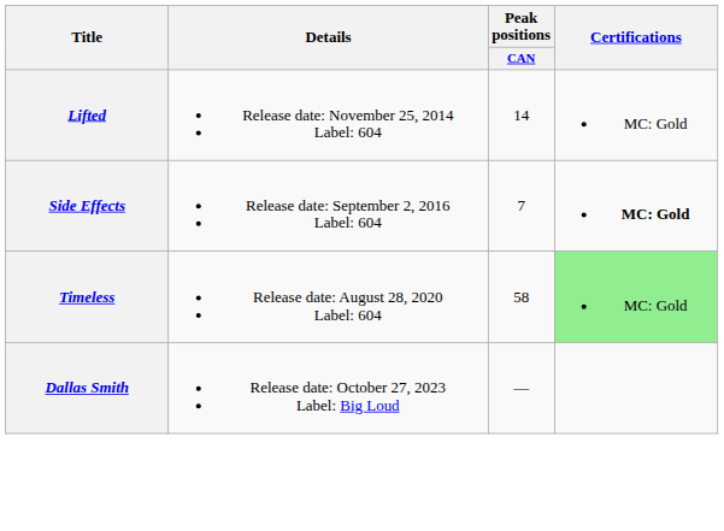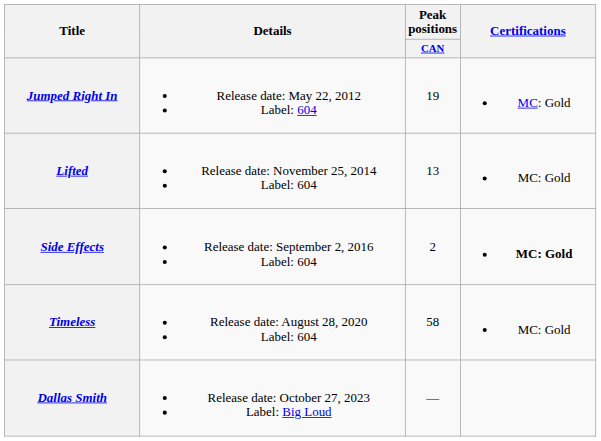 <table class="wikitable plainrowheaders" style="text-align:center;">
 <tr>
 <th rowspan="2" style="width:10em;">Title</th>
 <th rowspan="2" style="width:20em;">Details</th>
 <th>Peak positions</th>
 <th rowspan="2" style="width:10em;"><a href='#'>Certifications</a></th>
 </tr>
 <tr style="font-size:smaller;">
 <th style="width:4em;"><a href='#'>CAN</a><br></th>
 </tr>
 <tr>
+<th scope="row"><em><a href='#'>Jumped Right In</a></em></th>
+<td><br><ul><li>Release date: May 22, 2012</li><li>Label: <a href='#'>604</a></li></ul></td>
+<td>19</td>
+<td><br><ul><li><a href='#'>MC</a>: Gold</li></ul></td>
+</tr>
+<tr>
 <th scope="row"><em><a href='#'>Lifted</a></em></th>
 <td><br><ul><li>Release date: November 25, 2014</li><li>Label: 604</li></ul></td>
-<td>14</td>
+<td>13</td>
 <td><br><ul><li>MC: Gold</li></ul></td>
 </tr>
 <tr>
 <th scope="row"><em><a href='#'>Side Effects</a></em></th>
 <td><br><ul><li>Release date: September 2, 2016</li><li>Label: 604</li></ul></td>
-<td>7</td>
+<td>2</td>
 <td><strong><br><ul><li>MC: Gold</li></ul></strong></td>
 </tr>
 <tr>
 <th scope="row"><em><a href='#'>Timeless</a></em></th>
 <td><br><ul><li>Release date: August 28, 2020</li><li>Label: 604</li></ul></td>
 <td>58</td>
-<td style="background: lightgreen;"><br><ul><li>MC: Gold</li></ul></td>
+<td><br><ul><li>MC: Gold</li></ul></td>
 </tr>
 <tr>
 <th scope="row"><em><a href='#'>Dallas Smith</a></em></th>
 <td><br><ul><li>Release date: October 27, 2023</li><li>Label: <a href='#'>Big Loud</a></li></ul></td>
 <td>—</td>
 <td></td>
 </tr>
 </table>
